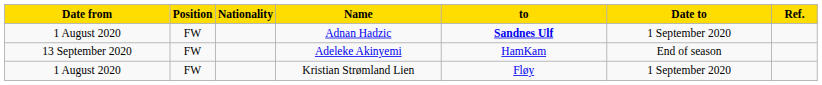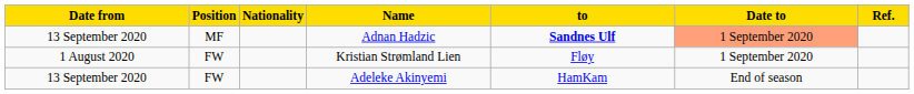 <table class="wikitable" style="text-align:center; font-size:90%; ">
 <tr>
 <th style="background:#FFDD00; color:black; width:200px;">Date from</th>
 <th style="background:#FFDD00; color:black; width:50px;">Position</th>
 <th style="background:#FFDD00; color:black; width:50px;">Nationality</th>
 <th style="background:#FFDD00; color:black; width:200px;">Name</th>
 <th style="background:#FFDD00; color:black; width:200px;">to</th>
 <th style="background:#FFDD00; color:black; width:200px;">Date to</th>
 <th style="background:#FFDD00; color:black; width:50px;">Ref.</th>
 </tr>
 <tr>
+<td>13 September 2020</td>
+<td>MF</td>
+<td></td>
+<td><a href='#'>Adnan Hadzic</a></td>
+<td><strong><a href='#'>Sandnes Ulf</a></strong></td>
+<td style="background: lightsalmon;">1 September 2020</td>
+<td></td>
+</tr>
+<tr>
 <td>1 August 2020</td>
 <td>FW</td>
 <td></td>
-<td><a href='#'>Adnan Hadzic</a></td>
-<td><strong><a href='#'>Sandnes Ulf</a></strong></td>
+<td>Kristian Strømland Lien</td>
+<td><a href='#'>Fløy</a></td>
 <td>1 September 2020</td>
 <td></td>
 </tr>
 <tr>
 <td>13 September 2020</td>
 <td>FW</td>
 <td></td>
 <td><a href='#'>Adeleke Akinyemi</a></td>
 <td><a href='#'>HamKam</a></td>
 <td>End of season</td>
 <td></td>
 </tr>
-<tr>
-<td>1 August 2020</td>
-<td>FW</td>
-<td></td>
-<td>Kristian Strømland Lien</td>
-<td><a href='#'>Fløy</a></td>
-<td>1 September 2020</td>
-<td></td>
-</tr>
 </table>
